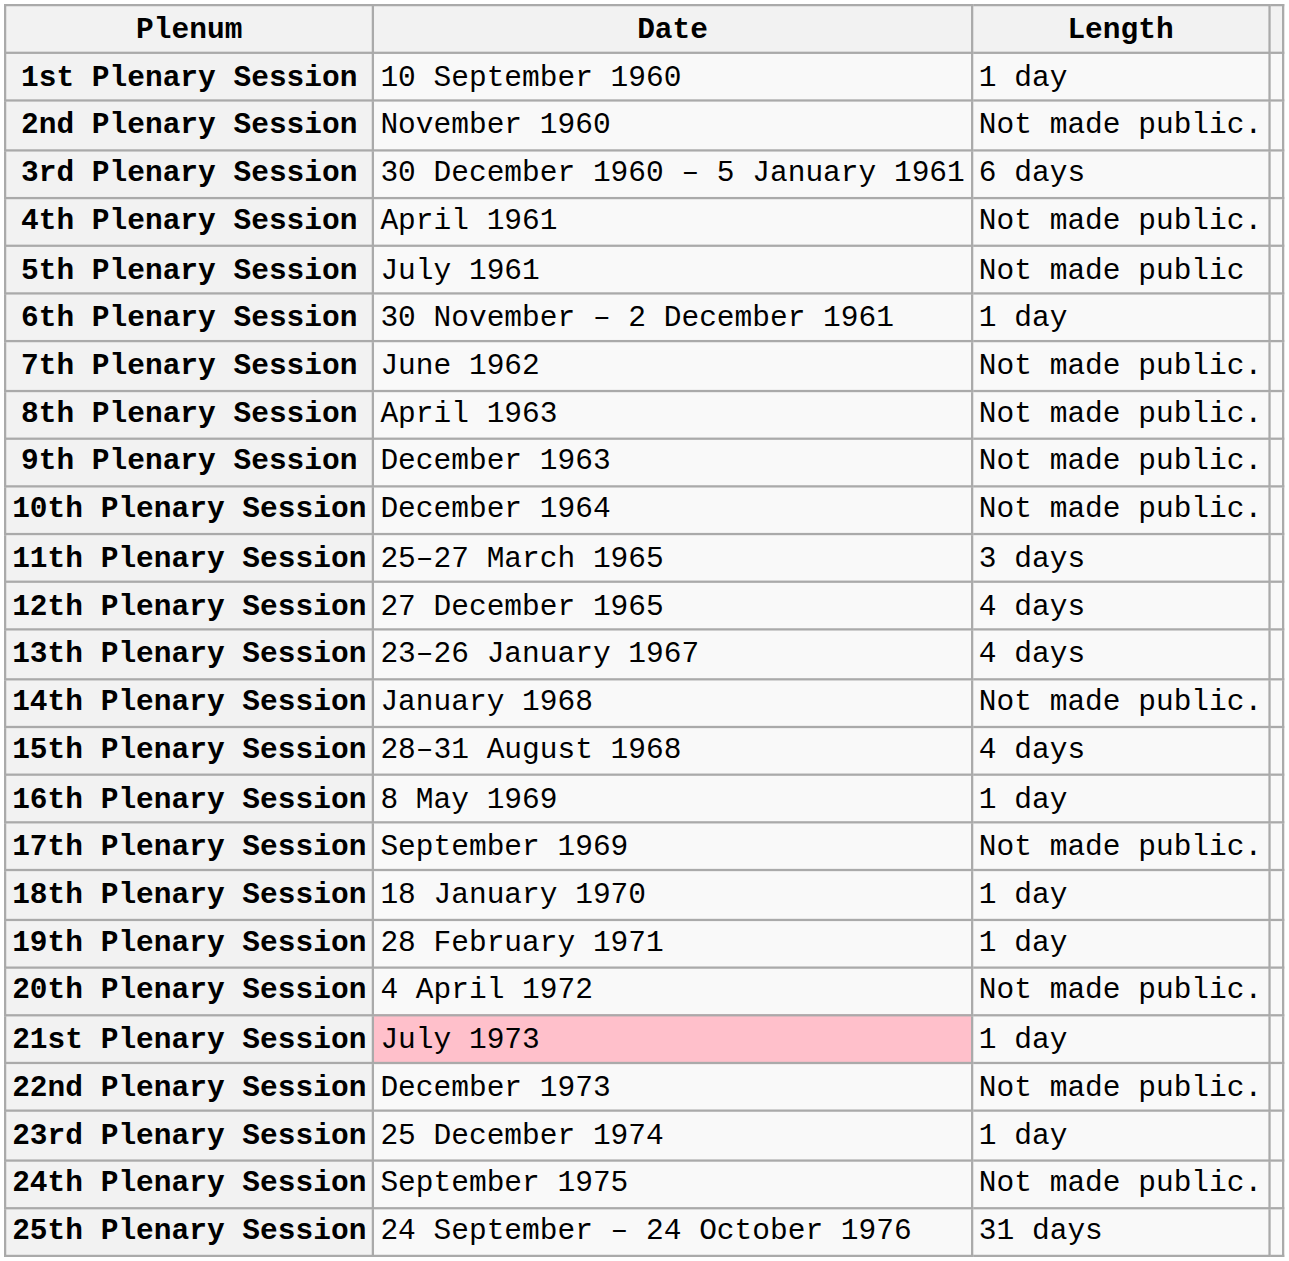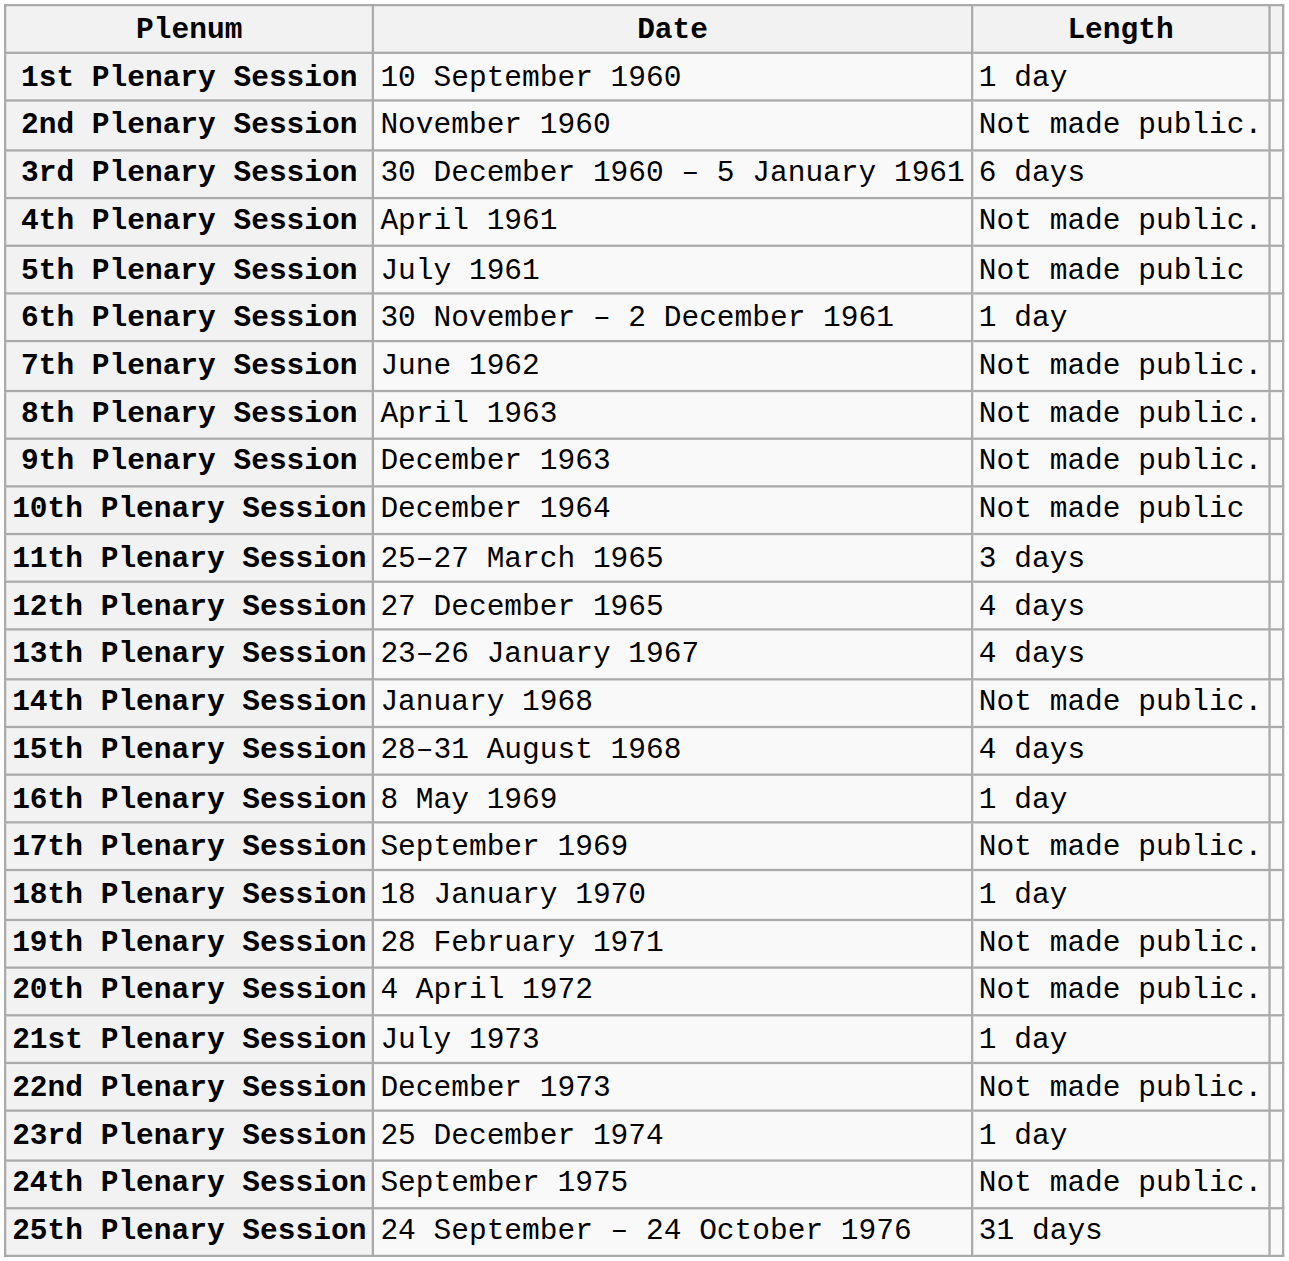 <table class="wikitable sortable plainrowheaders">
 <tr>
 <th scope="col">Plenum</th>
 <th scope="col">Date</th>
 <th scope="col">Length</th>
 <th scope="col" class="unsortable"></th>
 </tr>
 <tr>
 <th scope="row">1st Plenary Session</th>
 <td data-sort-value="1">10 September 1960</td>
 <td>1 day</td>
 <td align="center"></td>
 </tr>
 <tr>
 <th scope="row">2nd Plenary Session</th>
 <td data-sort-value="2">November 1960</td>
 <td>Not made public.</td>
 <td align="center"></td>
 </tr>
 <tr>
 <th scope="row">3rd Plenary Session</th>
 <td data-sort-value="3">30 December 1960 – 5 January 1961</td>
 <td>6 days</td>
 <td align="center"></td>
 </tr>
 <tr>
 <th scope="row">4th Plenary Session</th>
 <td data-sort-value="5">April 1961</td>
 <td>Not made public.</td>
 <td align="center"></td>
 </tr>
 <tr>
 <th scope="row">5th Plenary Session</th>
 <td data-sort-value="6">July 1961</td>
 <td>Not made public</td>
 <td align="center"></td>
 </tr>
 <tr>
 <th scope="row">6th Plenary Session</th>
 <td data-sort-value="7">30 November – 2 December 1961</td>
 <td>1 day</td>
 <td align="center"></td>
 </tr>
 <tr>
 <th scope="row">7th Plenary Session</th>
 <td data-sort-value="8">June 1962</td>
 <td>Not made public.</td>
 <td align="center"></td>
 </tr>
 <tr>
 <th scope="row">8th Plenary Session</th>
 <td data-sort-value="8">April 1963</td>
 <td>Not made public.</td>
 <td align="center"></td>
 </tr>
 <tr>
 <th scope="row">9th Plenary Session</th>
 <td data-sort-value="9">December 1963</td>
 <td>Not made public.</td>
 <td align="center"></td>
 </tr>
 <tr>
 <th scope="row">10th Plenary Session</th>
 <td data-sort-value="10">December 1964</td>
-<td>Not made public.</td>
+<td>Not made public</td>
 <td align="center"></td>
 </tr>
 <tr>
 <th scope="row">11th Plenary Session</th>
 <td data-sort-value="11">25–27 March 1965</td>
 <td>3 days</td>
 <td align="center"></td>
 </tr>
 <tr>
 <th scope="row">12th Plenary Session</th>
 <td data-sort-value="12">27 December 1965</td>
 <td>4 days</td>
 <td align="center"></td>
 </tr>
 <tr>
 <th scope="row">13th Plenary Session</th>
 <td data-sort-value="13">23–26 January 1967</td>
 <td>4 days</td>
 <td align="center"></td>
 </tr>
 <tr>
 <th scope="row">14th Plenary Session</th>
 <td data-sort-value="14">January 1968</td>
 <td>Not made public.</td>
 <td align="center"></td>
 </tr>
 <tr>
 <th scope="row">15th Plenary Session</th>
 <td data-sort-value="15">28–31 August 1968</td>
 <td>4 days</td>
 <td align="center"></td>
 </tr>
 <tr>
 <th scope="row">16th Plenary Session</th>
 <td data-sort-value="16">8 May 1969</td>
 <td>1 day</td>
 <td align="center"></td>
 </tr>
 <tr>
 <th scope="row">17th Plenary Session</th>
 <td data-sort-value="17">September 1969</td>
 <td>Not made public.</td>
 <td align="center"></td>
 </tr>
 <tr>
 <th scope="row">18th Plenary Session</th>
 <td data-sort-value="18">18 January 1970</td>
 <td>1 day</td>
 <td align="center"></td>
 </tr>
 <tr>
 <th scope="row">19th Plenary Session</th>
 <td data-sort-value="19">28 February 1971</td>
-<td>1 day</td>
+<td>Not made public.</td>
 <td align="center"></td>
 </tr>
 <tr>
 <th scope="row">20th Plenary Session</th>
 <td data-sort-value="20">4 April 1972</td>
 <td>Not made public.</td>
 <td align="center"></td>
 </tr>
 <tr>
 <th scope="row">21st Plenary Session</th>
-<td data-sort-value="21" style="background: pink;">July 1973</td>
+<td data-sort-value="21">July 1973</td>
 <td>1 day</td>
 <td align="center"></td>
 </tr>
 <tr>
 <th scope="row">22nd Plenary Session</th>
 <td data-sort-value="22">December 1973</td>
 <td>Not made public.</td>
 <td align="center"></td>
 </tr>
 <tr>
 <th scope="row">23rd Plenary Session</th>
 <td data-sort-value="23">25 December 1974</td>
 <td>1 day</td>
 <td align="center"></td>
 </tr>
 <tr>
 <th scope="row">24th Plenary Session</th>
 <td data-sort-value="24">September 1975</td>
 <td>Not made public.</td>
 <td align="center"></td>
 </tr>
 <tr>
 <th scope="row">25th Plenary Session</th>
 <td data-sort-value="25">24 September – 24 October 1976</td>
 <td>31 days</td>
 <td align="center"></td>
 </tr>
 </table>
